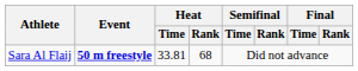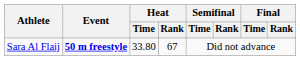 <table class=wikitable style="font-size:90%">
 <tr>
 <th rowspan="2">Athlete</th>
 <th rowspan="2">Event</th>
 <th colspan="2">Heat</th>
 <th colspan="2">Semifinal</th>
 <th colspan="2">Final</th>
 </tr>
 <tr style="font-size:95%">
 <th>Time</th>
 <th>Rank</th>
 <th>Time</th>
 <th>Rank</th>
 <th>Time</th>
 <th>Rank</th>
 </tr>
 <tr align=center>
 <td align=left><a href='#'>Sara Al Flaij</a></td>
 <td align=left><strong><a href='#'>50 m freestyle</a></strong></td>
-<td>33.81</td>
-<td>68</td>
+<td>33.80</td>
+<td>67</td>
 <td colspan=4>Did not advance</td>
 </tr>
 </table>
